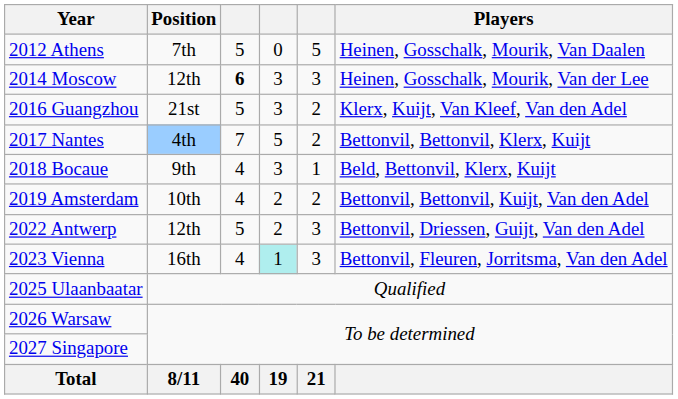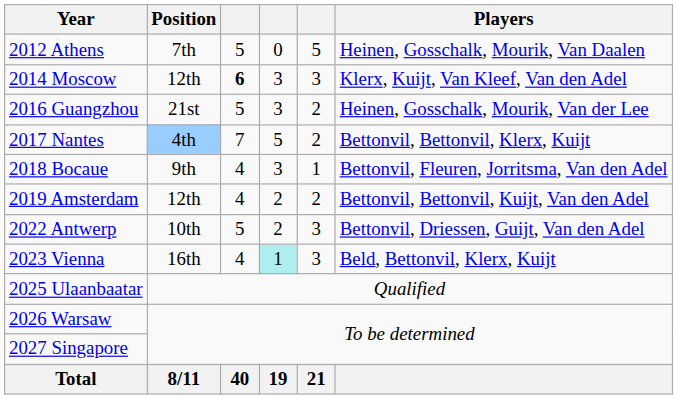 <table class="wikitable" style="text-align: center;">
 <tr>
 <th>Year</th>
 <th>Position</th>
 <th width=25px></th>
 <th width=25px></th>
 <th width=25px></th>
 <th>Players</th>
 </tr>
 <tr>
 <td style="text-align:left;"> <a href='#'>2012 Athens</a></td>
 <td>7th</td>
 <td>5</td>
 <td>0</td>
 <td>5</td>
 <td style="text-align:left;"><a href='#'>Heinen</a>, <a href='#'>Gosschalk</a>, <a href='#'>Mourik</a>, <a href='#'>Van Daalen</a></td>
 </tr>
 <tr>
 <td style="text-align:left;"> <a href='#'>2014 Moscow</a></td>
 <td>12th</td>
 <td><strong>6</strong></td>
 <td>3</td>
 <td>3</td>
-<td style="text-align:left;"><a href='#'>Heinen</a>, <a href='#'>Gosschalk</a>, <a href='#'>Mourik</a>, <a href='#'>Van der Lee</a></td>
+<td style="text-align:left;"><a href='#'>Klerx</a>, <a href='#'>Kuijt</a>, <a href='#'>Van Kleef</a>, <a href='#'>Van den Adel</a></td>
 </tr>
 <tr>
 <td style="text-align:left;"> <a href='#'>2016 Guangzhou</a></td>
 <td>21st</td>
 <td>5</td>
 <td>3</td>
 <td>2</td>
-<td style="text-align:left;"><a href='#'>Klerx</a>, <a href='#'>Kuijt</a>, <a href='#'>Van Kleef</a>, <a href='#'>Van den Adel</a></td>
+<td style="text-align:left;"><a href='#'>Heinen</a>, <a href='#'>Gosschalk</a>, <a href='#'>Mourik</a>, <a href='#'>Van der Lee</a></td>
 </tr>
 <tr>
 <td style="text-align:left;"> <a href='#'>2017 Nantes</a></td>
 <td style="background:#9acdff;">4th</td>
 <td>7</td>
 <td>5</td>
 <td>2</td>
 <td style="text-align:left;"><a href='#'>Bettonvil</a>, <a href='#'>Bettonvil</a>, <a href='#'>Klerx</a>, <a href='#'>Kuijt</a></td>
 </tr>
 <tr>
 <td style="text-align:left;"> <a href='#'>2018 Bocaue</a></td>
 <td>9th</td>
 <td>4</td>
 <td>3</td>
 <td>1</td>
-<td style="text-align:left;"><a href='#'>Beld</a>, <a href='#'>Bettonvil</a>, <a href='#'>Klerx</a>, <a href='#'>Kuijt</a></td>
+<td style="text-align:left;"><a href='#'>Bettonvil</a>, <a href='#'>Fleuren</a>, <a href='#'>Jorritsma</a>, <a href='#'>Van den Adel</a></td>
 </tr>
 <tr>
 <td style="text-align:left;"> <a href='#'>2019 Amsterdam</a></td>
-<td>10th</td>
+<td>12th</td>
 <td>4</td>
 <td>2</td>
 <td>2</td>
 <td style="text-align:left;"><a href='#'>Bettonvil</a>, <a href='#'>Bettonvil</a>, <a href='#'>Kuijt</a>, <a href='#'>Van den Adel</a></td>
 </tr>
 <tr>
 <td style="text-align:left;"> <a href='#'>2022 Antwerp</a></td>
-<td>12th</td>
+<td>10th</td>
 <td>5</td>
 <td>2</td>
 <td>3</td>
 <td style="text-align:left;"><a href='#'>Bettonvil</a>, <a href='#'>Driessen</a>, <a href='#'>Guijt</a>, <a href='#'>Van den Adel</a></td>
 </tr>
 <tr>
 <td style="text-align:left;"> <a href='#'>2023 Vienna</a></td>
 <td>16th</td>
 <td>4</td>
 <td style="background: paleturquoise;">1</td>
 <td>3</td>
-<td style="text-align:left;"><a href='#'>Bettonvil</a>, <a href='#'>Fleuren</a>, <a href='#'>Jorritsma</a>, <a href='#'>Van den Adel</a></td>
+<td style="text-align:left;"><a href='#'>Beld</a>, <a href='#'>Bettonvil</a>, <a href='#'>Klerx</a>, <a href='#'>Kuijt</a></td>
 </tr>
 <tr>
 <td style="text-align:left;"> <a href='#'>2025 Ulaanbaatar</a></td>
 <td colspan=5><em>Qualified</em></td>
 </tr>
 <tr>
 <td style="text-align:left;"> <a href='#'>2026 Warsaw</a></td>
 <td colspan=5 rowspan=2><em>To be determined</em></td>
 </tr>
 <tr>
 <td style="text-align:left;"> <a href='#'>2027 Singapore</a></td>
 </tr>
 <tr>
 <th>Total</th>
 <th>8/11</th>
 <th>40</th>
 <th>19</th>
 <th>21</th>
 <th></th>
 </tr>
 </table>
